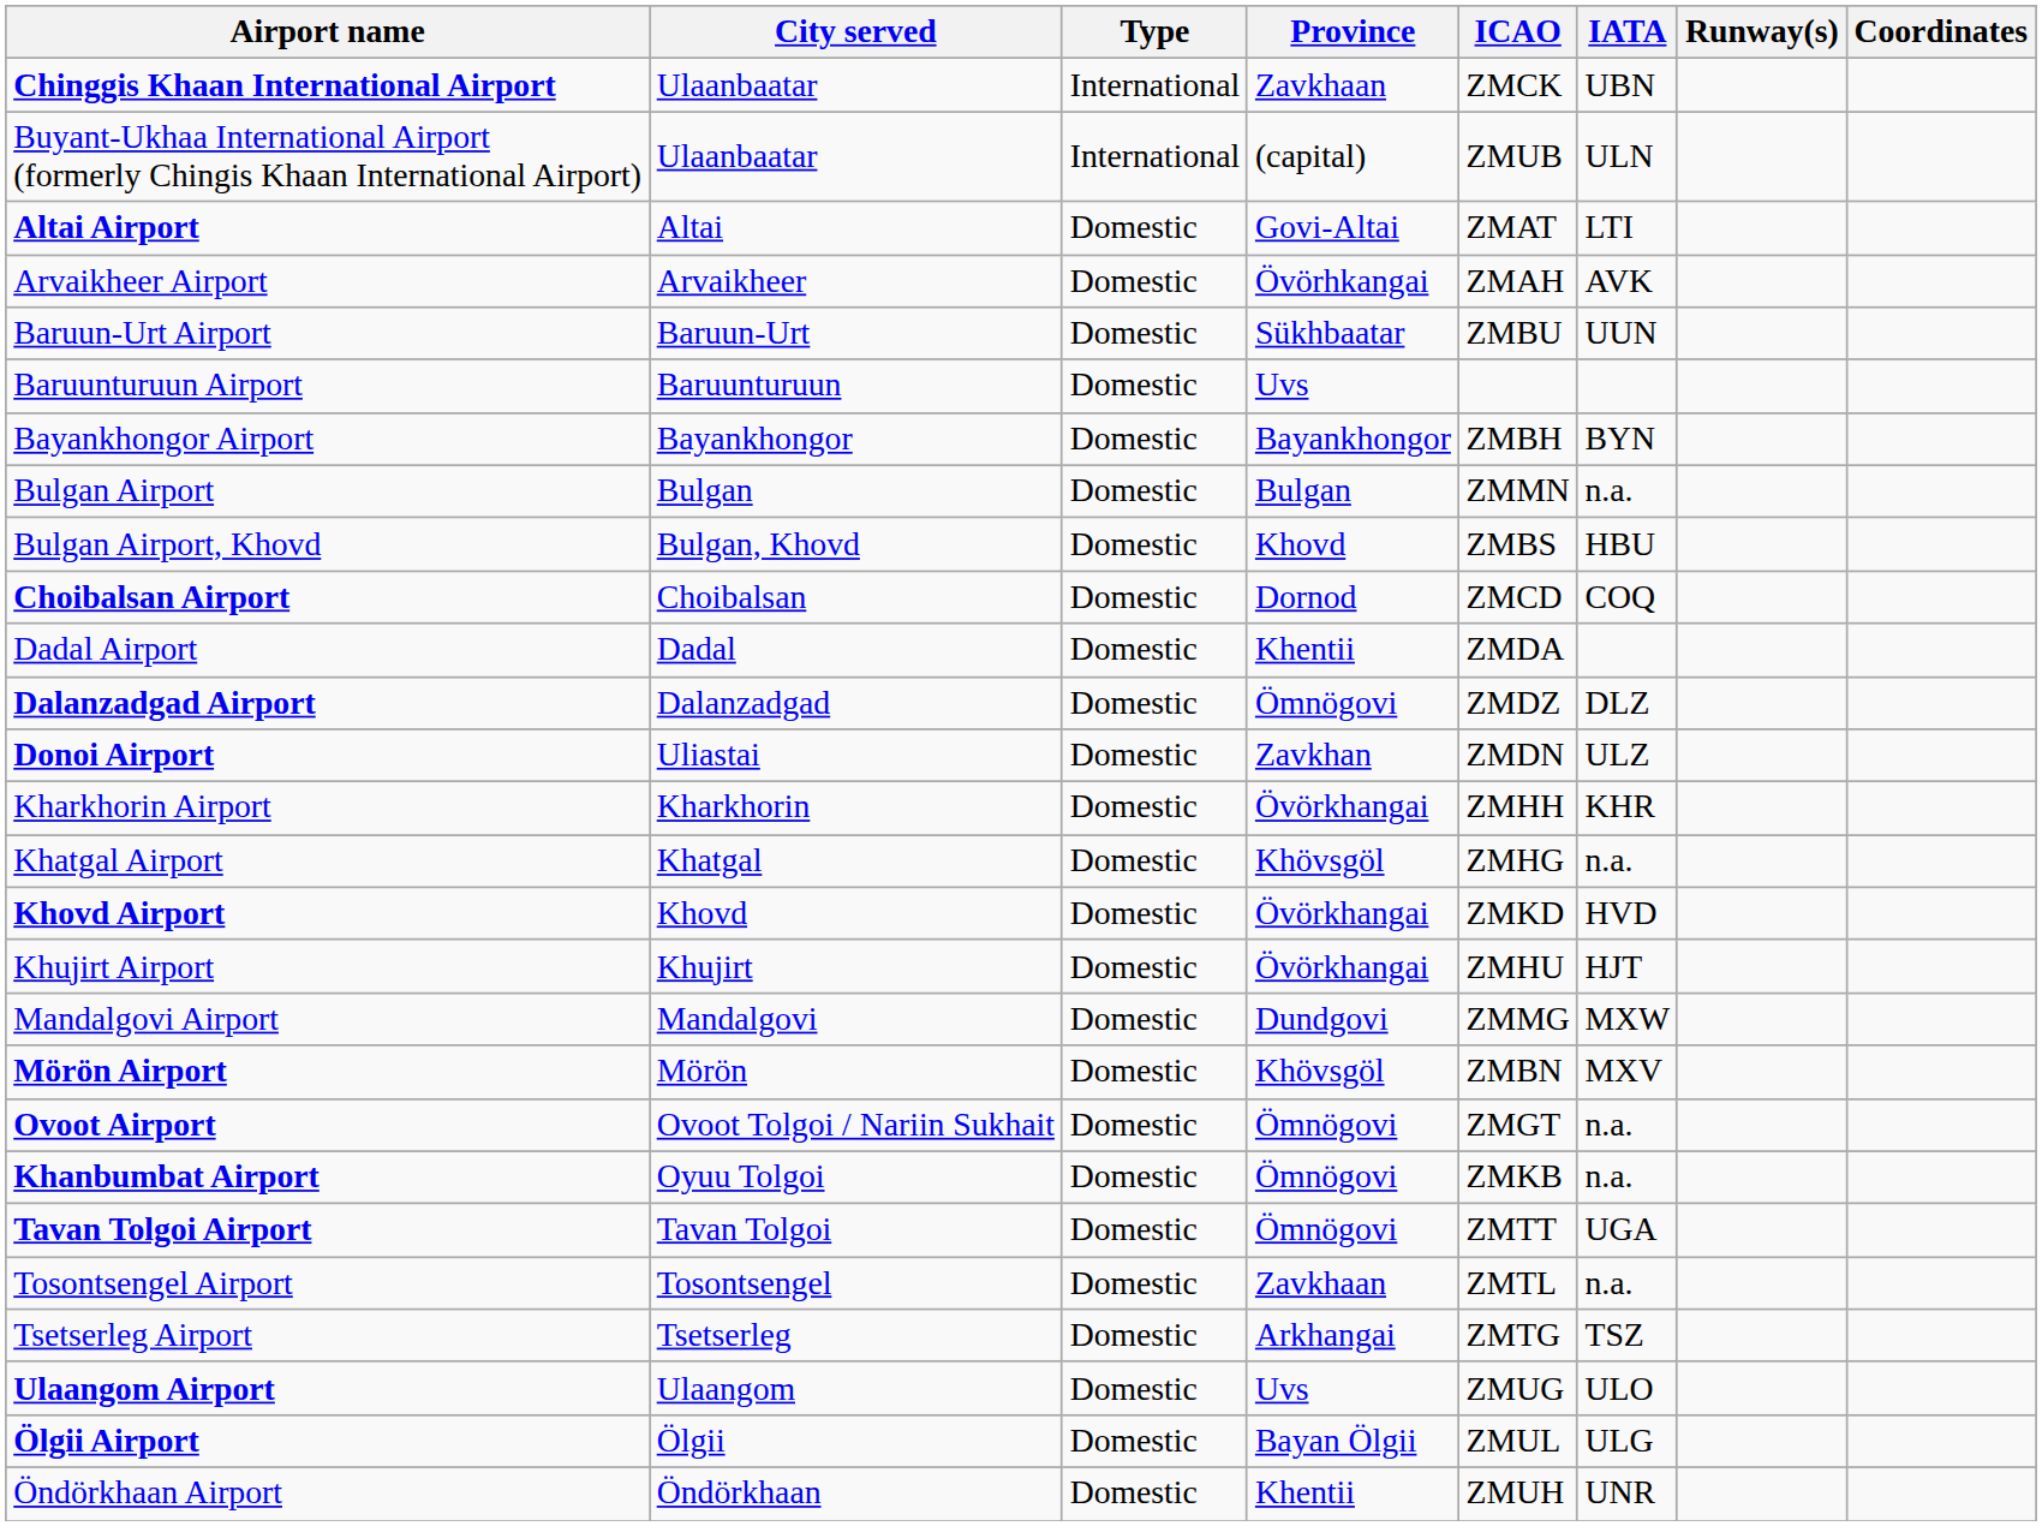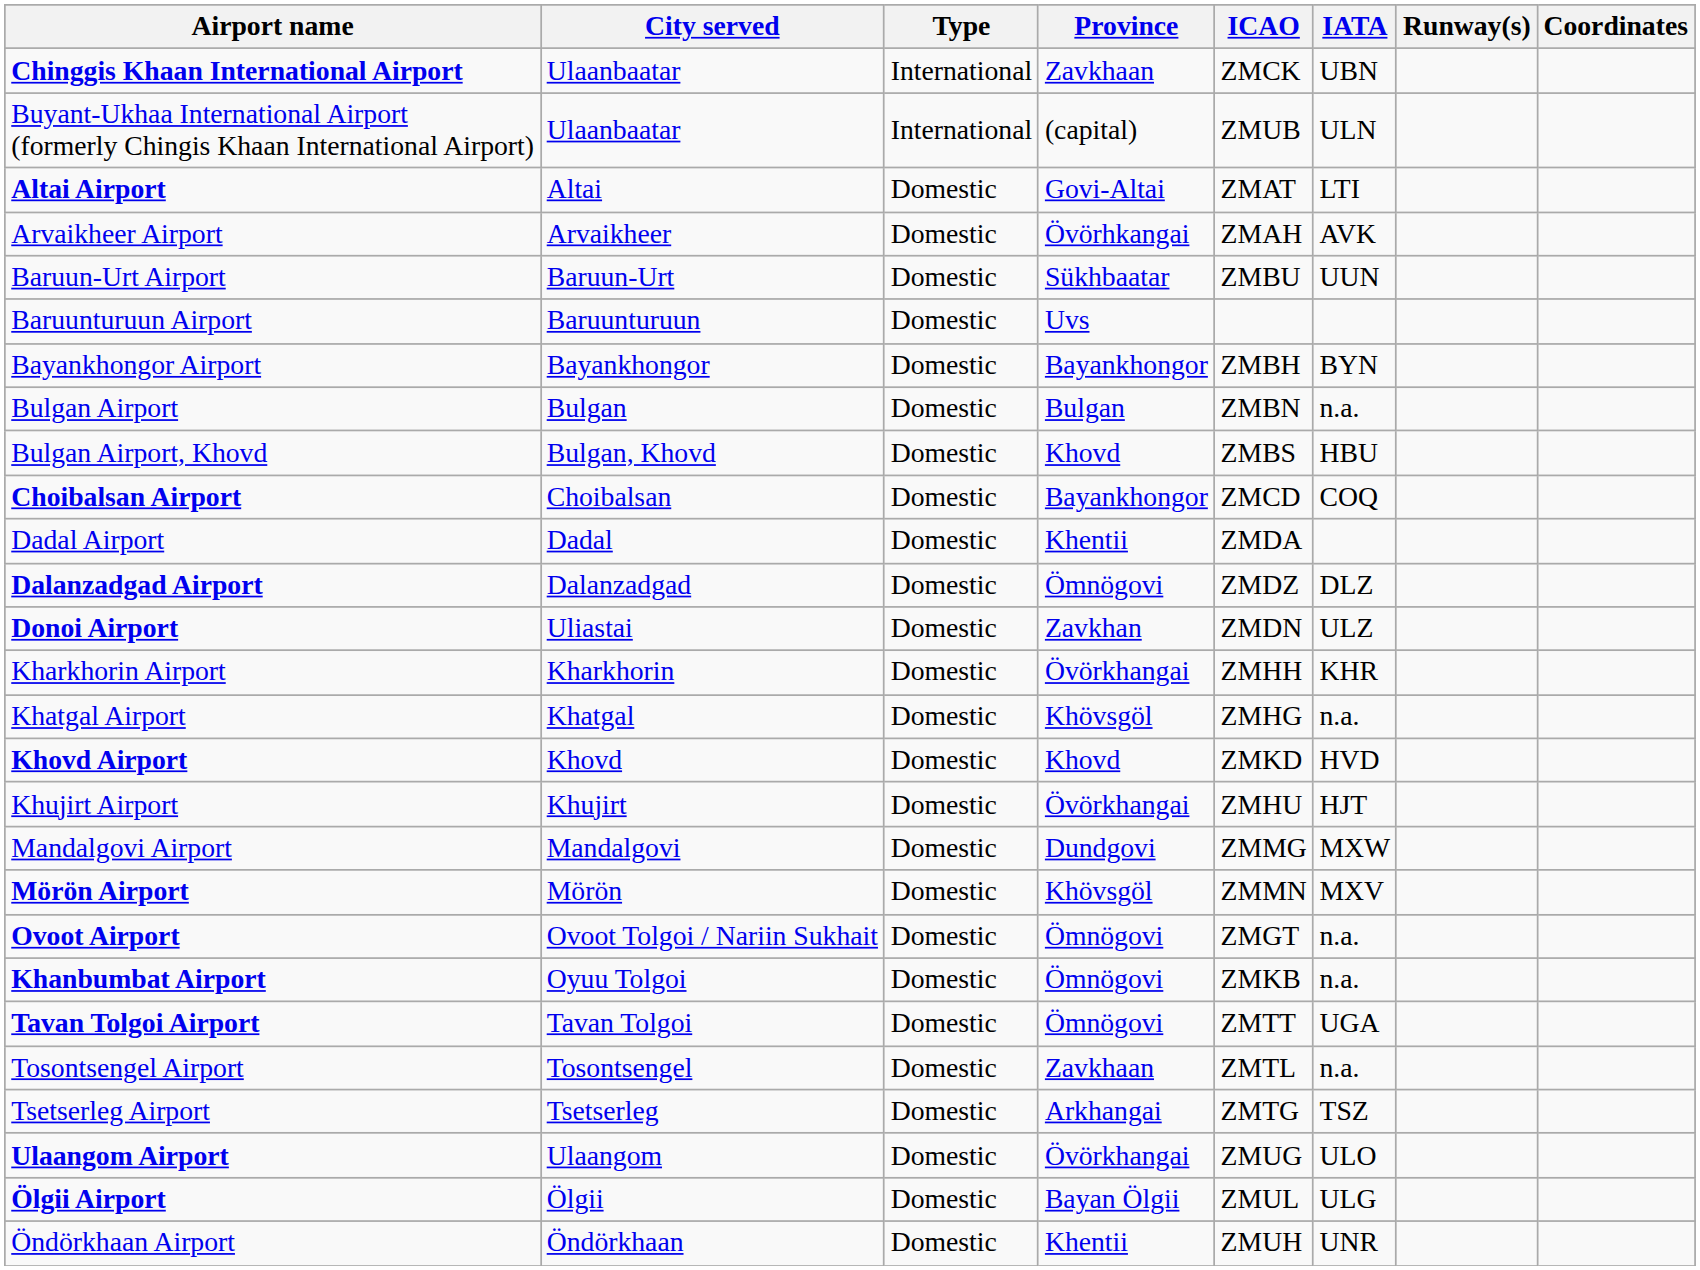 <table class="wikitable sortable" style="clear: both">
 <tr>
 <th>Airport name</th>
 <th><a href='#'>City served</a></th>
 <th>Type</th>
 <th><a href='#'>Province</a></th>
 <th><a href='#'>ICAO</a></th>
 <th><a href='#'>IATA</a></th>
 <th>Runway(s)</th>
 <th>Coordinates</th>
 </tr>
 <tr>
 <td><strong><a href='#'>Chinggis Khaan International Airport</a></strong><br></td>
 <td><a href='#'>Ulaanbaatar</a></td>
 <td>International</td>
 <td><a href='#'>Zavkhaan</a></td>
 <td>ZMCK</td>
 <td>UBN</td>
 <td></td>
 <td></td>
 </tr>
 <tr>
 <td><a href='#'>Buyant-Ukhaa International Airport</a><br>(formerly Chingis Khaan International Airport)</td>
 <td><a href='#'>Ulaanbaatar</a></td>
 <td>International</td>
 <td>(capital)</td>
 <td>ZMUB</td>
 <td>ULN</td>
 <td></td>
 <td></td>
 </tr>
 <tr>
 <td><strong><a href='#'>Altai Airport</a></strong></td>
 <td><a href='#'>Altai</a></td>
 <td>Domestic</td>
 <td><a href='#'>Govi-Altai</a></td>
 <td>ZMAT</td>
 <td>LTI</td>
 <td></td>
 <td></td>
 </tr>
 <tr>
 <td><a href='#'>Arvaikheer Airport</a></td>
 <td><a href='#'>Arvaikheer</a></td>
 <td>Domestic</td>
 <td><a href='#'>Övörhkangai</a></td>
 <td>ZMAH</td>
 <td>AVK</td>
 <td></td>
 <td></td>
 </tr>
 <tr>
 <td><a href='#'>Baruun-Urt Airport</a></td>
 <td><a href='#'>Baruun-Urt</a></td>
 <td>Domestic</td>
 <td><a href='#'>Sükhbaatar</a></td>
 <td>ZMBU</td>
 <td>UUN</td>
 <td></td>
 <td></td>
 </tr>
 <tr>
 <td><a href='#'>Baruunturuun Airport</a></td>
 <td><a href='#'>Baruunturuun</a></td>
 <td>Domestic</td>
 <td><a href='#'>Uvs</a></td>
 <td></td>
 <td></td>
 <td></td>
 <td></td>
 </tr>
 <tr>
 <td><a href='#'>Bayankhongor Airport</a></td>
 <td><a href='#'>Bayankhongor</a></td>
 <td>Domestic</td>
 <td><a href='#'>Bayankhongor</a></td>
 <td>ZMBH</td>
 <td>BYN</td>
 <td></td>
 <td></td>
 </tr>
 <tr>
 <td><a href='#'>Bulgan Airport</a></td>
 <td><a href='#'>Bulgan</a></td>
 <td>Domestic</td>
 <td><a href='#'>Bulgan</a></td>
-<td>ZMMN</td>
+<td>ZMBN</td>
 <td>n.a.</td>
 <td></td>
 <td></td>
 </tr>
 <tr>
 <td><a href='#'>Bulgan Airport, Khovd</a></td>
 <td><a href='#'>Bulgan, Khovd</a></td>
 <td>Domestic</td>
 <td><a href='#'>Khovd</a></td>
 <td>ZMBS</td>
 <td>HBU</td>
 <td></td>
 <td></td>
 </tr>
 <tr>
 <td><strong><a href='#'>Choibalsan Airport</a></strong></td>
 <td><a href='#'>Choibalsan</a></td>
 <td>Domestic</td>
-<td><a href='#'>Dornod</a></td>
+<td><a href='#'>Bayankhongor</a></td>
 <td>ZMCD</td>
 <td>COQ</td>
 <td></td>
 <td></td>
 </tr>
 <tr>
 <td><a href='#'>Dadal Airport</a></td>
 <td><a href='#'>Dadal</a></td>
 <td>Domestic</td>
 <td><a href='#'>Khentii</a></td>
 <td>ZMDA</td>
 <td></td>
 <td></td>
 <td></td>
 </tr>
 <tr>
 <td><strong><a href='#'>Dalanzadgad Airport</a></strong></td>
 <td><a href='#'>Dalanzadgad</a></td>
 <td>Domestic</td>
 <td><a href='#'>Ömnögovi</a></td>
 <td>ZMDZ</td>
 <td>DLZ</td>
 <td></td>
 <td></td>
 </tr>
 <tr>
 <td><strong><a href='#'>Donoi Airport</a></strong></td>
 <td><a href='#'>Uliastai</a></td>
 <td>Domestic</td>
 <td><a href='#'>Zavkhan</a></td>
 <td>ZMDN</td>
 <td>ULZ</td>
 <td></td>
 <td></td>
 </tr>
 <tr>
 <td><a href='#'>Kharkhorin Airport</a></td>
 <td><a href='#'>Kharkhorin</a></td>
 <td>Domestic</td>
 <td><a href='#'>Övörkhangai</a></td>
 <td>ZMHH</td>
 <td>KHR</td>
 <td></td>
 <td></td>
 </tr>
 <tr>
 <td><a href='#'>Khatgal Airport</a></td>
 <td><a href='#'>Khatgal</a></td>
 <td>Domestic</td>
 <td><a href='#'>Khövsgöl</a></td>
 <td>ZMHG</td>
 <td>n.a.</td>
 <td></td>
 <td></td>
 </tr>
 <tr>
 <td><strong><a href='#'>Khovd Airport</a></strong></td>
 <td><a href='#'>Khovd</a></td>
 <td>Domestic</td>
-<td><a href='#'>Övörkhangai</a></td>
+<td><a href='#'>Khovd</a></td>
 <td>ZMKD</td>
 <td>HVD</td>
 <td></td>
 <td></td>
 </tr>
 <tr>
 <td><a href='#'>Khujirt Airport</a></td>
 <td><a href='#'>Khujirt</a></td>
 <td>Domestic</td>
 <td><a href='#'>Övörkhangai</a></td>
 <td>ZMHU</td>
 <td>HJT</td>
 <td></td>
 <td></td>
 </tr>
 <tr>
 <td><a href='#'>Mandalgovi Airport</a></td>
 <td><a href='#'>Mandalgovi</a></td>
 <td>Domestic</td>
 <td><a href='#'>Dundgovi</a></td>
 <td>ZMMG</td>
 <td>MXW</td>
 <td></td>
 <td></td>
 </tr>
 <tr>
 <td><strong><a href='#'>Mörön Airport</a></strong></td>
 <td><a href='#'>Mörön</a></td>
 <td>Domestic</td>
 <td><a href='#'>Khövsgöl</a></td>
-<td>ZMBN</td>
+<td>ZMMN</td>
 <td>MXV</td>
 <td></td>
 <td></td>
 </tr>
 <tr>
 <td><strong><a href='#'>Ovoot Airport</a></strong></td>
 <td><a href='#'>Ovoot Tolgoi / Nariin Sukhait</a></td>
 <td>Domestic</td>
 <td><a href='#'>Ömnögovi</a></td>
 <td>ZMGT</td>
 <td>n.a.</td>
 <td></td>
 <td></td>
 </tr>
 <tr>
 <td><strong><a href='#'>Khanbumbat Airport</a></strong></td>
 <td><a href='#'>Oyuu Tolgoi</a></td>
 <td>Domestic</td>
 <td><a href='#'>Ömnögovi</a></td>
 <td>ZMKB</td>
 <td>n.a.</td>
 <td></td>
 <td></td>
 </tr>
 <tr>
 <td><strong><a href='#'>Tavan Tolgoi Airport</a></strong></td>
 <td><a href='#'>Tavan Tolgoi</a></td>
 <td>Domestic</td>
 <td><a href='#'>Ömnögovi</a></td>
 <td>ZMTT</td>
 <td>UGA</td>
 <td></td>
 <td></td>
 </tr>
 <tr>
 <td><a href='#'>Tosontsengel Airport</a></td>
 <td><a href='#'>Tosontsengel</a></td>
 <td>Domestic</td>
 <td><a href='#'>Zavkhaan</a></td>
 <td>ZMTL</td>
 <td>n.a.</td>
 <td></td>
 <td></td>
 </tr>
 <tr>
 <td><a href='#'>Tsetserleg Airport</a></td>
 <td><a href='#'>Tsetserleg</a></td>
 <td>Domestic</td>
 <td><a href='#'>Arkhangai</a></td>
 <td>ZMTG</td>
 <td>TSZ</td>
 <td></td>
 <td></td>
 </tr>
 <tr>
 <td><strong><a href='#'>Ulaangom Airport</a></strong></td>
 <td><a href='#'>Ulaangom</a></td>
 <td>Domestic</td>
-<td><a href='#'>Uvs</a></td>
+<td><a href='#'>Övörkhangai</a></td>
 <td>ZMUG</td>
 <td>ULO</td>
 <td></td>
 <td></td>
 </tr>
 <tr>
 <td><strong><a href='#'>Ölgii Airport</a></strong></td>
 <td><a href='#'>Ölgii</a></td>
 <td>Domestic</td>
 <td><a href='#'>Bayan Ölgii</a></td>
 <td>ZMUL</td>
 <td>ULG</td>
 <td></td>
 <td></td>
 </tr>
 <tr>
 <td><a href='#'>Öndörkhaan Airport</a></td>
 <td><a href='#'>Öndörkhaan</a></td>
 <td>Domestic</td>
 <td><a href='#'>Khentii</a></td>
 <td>ZMUH</td>
 <td>UNR</td>
 <td></td>
 <td></td>
 </tr>
 </table>
